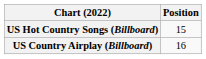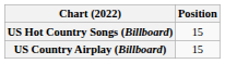 <table class="wikitable sortable plainrowheaders" style="text-align:center">
 <tr>
 <th scope="col">Chart (2022)</th>
 <th scope="col">Position</th>
 </tr>
 <tr>
 <th scope="row">US Hot Country Songs (<em>Billboard</em>)</th>
 <td>15</td>
 </tr>
 <tr>
 <th scope="row">US Country Airplay (<em>Billboard</em>)</th>
-<td>16</td>
+<td>15</td>
 </tr>
 </table>
